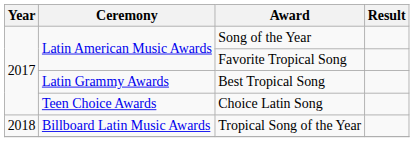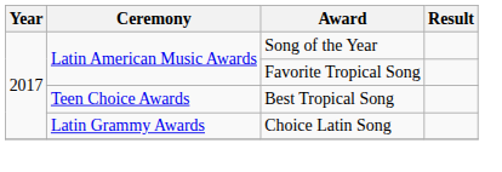 <table class="wikitable">
 <tr>
 <th>Year</th>
 <th>Ceremony</th>
 <th>Award</th>
 <th>Result</th>
 </tr>
 <tr>
 <td rowspan="4">2017</td>
 <td rowspan="2"><a href='#'>Latin American Music Awards</a></td>
 <td>Song of the Year</td>
 <td></td>
 </tr>
 <tr>
 <td>Favorite Tropical Song</td>
 <td></td>
 </tr>
 <tr>
-<td><a href='#'>Latin Grammy Awards</a></td>
+<td><a href='#'>Teen Choice Awards</a></td>
 <td>Best Tropical Song</td>
 <td></td>
 </tr>
 <tr>
-<td><a href='#'>Teen Choice Awards</a></td>
+<td><a href='#'>Latin Grammy Awards</a></td>
 <td>Choice Latin Song</td>
-<td></td>
-</tr>
-<tr>
-<td rowspan="1">2018</td>
-<td><a href='#'>Billboard Latin Music Awards</a></td>
-<td>Tropical Song of the Year</td>
 <td></td>
 </tr>
 <tr>
 </tr>
 </table>
